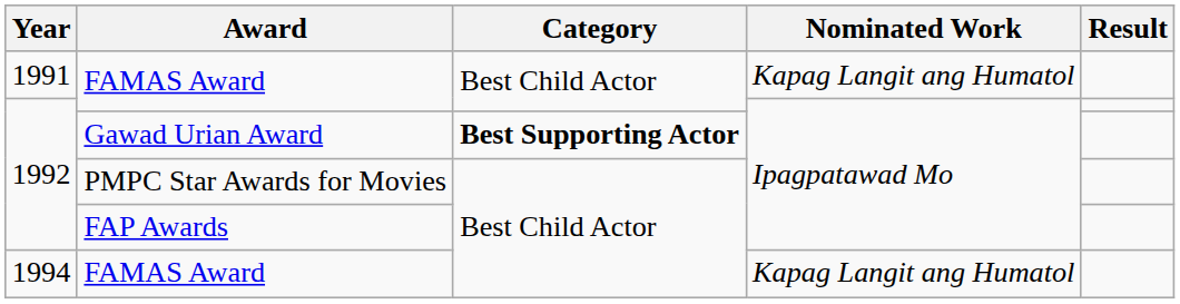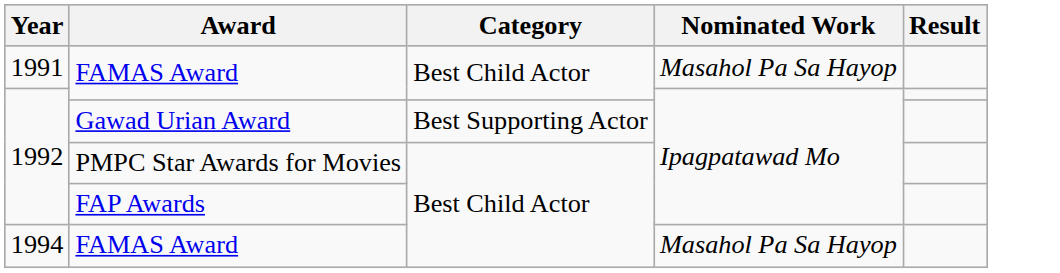 <table class="wikitable">
 <tr>
 <th>Year</th>
 <th>Award</th>
 <th>Category</th>
 <th>Nominated Work</th>
 <th>Result</th>
 </tr>
 <tr>
 <td>1991</td>
 <td rowspan=2><a href='#'>FAMAS Award</a></td>
 <td rowspan=2>Best Child Actor</td>
-<td><em>Kapag Langit ang Humatol</em></td>
+<td><em>Masahol Pa Sa Hayop</em></td>
 <td></td>
 </tr>
 <tr>
 <td rowspan=4>1992</td>
 <td rowspan=4><em>Ipagpatawad Mo</em></td>
 <td></td>
 </tr>
 <tr>
 <td><a href='#'>Gawad Urian Award</a></td>
-<td><strong>Best Supporting Actor</strong></td>
+<td>Best Supporting Actor</td>
 <td></td>
 </tr>
 <tr>
 <td>PMPC Star Awards for Movies</td>
 <td rowspan=3>Best Child Actor</td>
 <td></td>
 </tr>
 <tr>
 <td><a href='#'>FAP Awards</a></td>
 <td></td>
 </tr>
 <tr>
 <td>1994</td>
 <td><a href='#'>FAMAS Award</a></td>
-<td><em>Kapag Langit ang Humatol</em></td>
+<td><em>Masahol Pa Sa Hayop</em></td>
 <td></td>
 </tr>
 </table>
